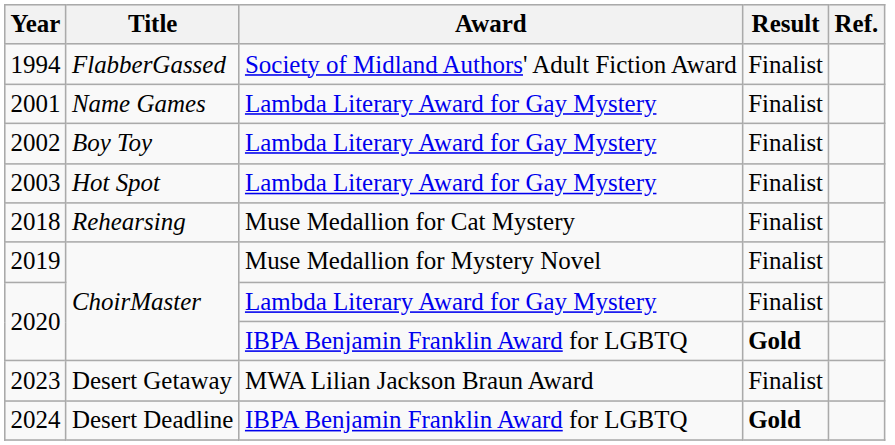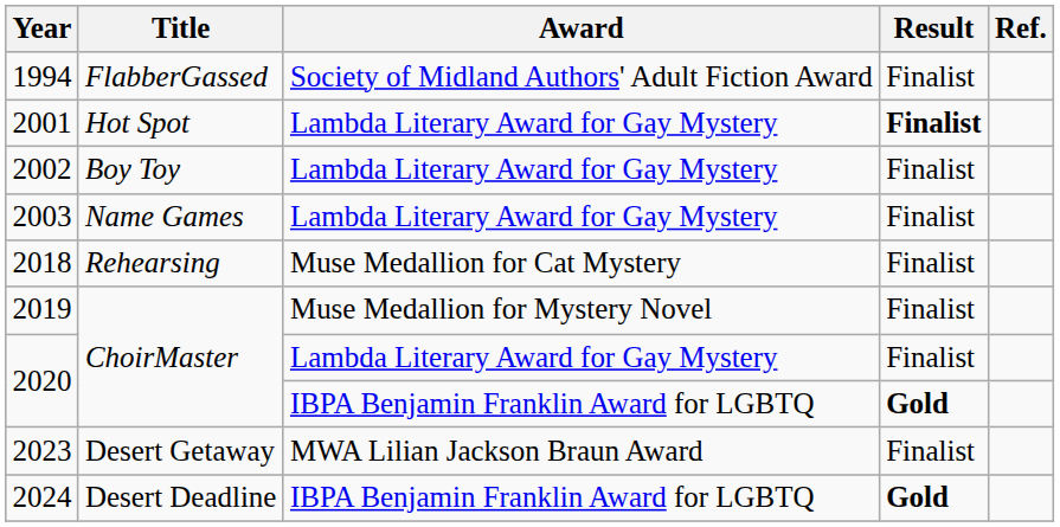 <table class="wikitable">
 <tr>
 <th>Year</th>
 <th>Title</th>
 <th>Award</th>
 <th>Result</th>
 <th>Ref.</th>
 </tr>
 <tr>
 <td>1994</td>
 <td><em>FlabberGassed</em></td>
 <td><a href='#'>Society of Midland Authors</a>' Adult Fiction Award</td>
 <td>Finalist</td>
 <td></td>
 </tr>
 <tr>
 <td rowspan="1">2001</td>
-<td rowspan="1"><em>Name Games</em></td>
+<td rowspan="1"><em>Hot Spot</em></td>
 <td><a href='#'>Lambda Literary Award for Gay Mystery</a></td>
-<td rowspan="1">Finalist</td>
+<td rowspan="1"><strong>Finalist</strong></td>
 <td rowspan="1"></td>
 </tr>
 <tr>
 <td rowspan="1">2002</td>
 <td rowspan="1"><em>Boy Toy</em></td>
 <td><a href='#'>Lambda Literary Award for Gay Mystery</a></td>
 <td rowspan="1">Finalist</td>
 <td rowspan="1"></td>
 </tr>
 <tr>
 <td rowspan="1">2003</td>
-<td rowspan="1"><em>Hot Spot</em></td>
+<td rowspan="1"><em>Name Games</em></td>
 <td><a href='#'>Lambda Literary Award for Gay Mystery</a></td>
 <td rowspan="1">Finalist</td>
 <td rowspan="1"></td>
 </tr>
 <tr>
 <td>2018</td>
 <td><em>Rehearsing</em></td>
 <td>Muse Medallion for Cat Mystery</td>
 <td>Finalist</td>
 <td></td>
 </tr>
 <tr>
 <td>2019</td>
 <td rowspan="3"><em>ChoirMaster</em></td>
 <td>Muse Medallion for Mystery Novel</td>
 <td>Finalist</td>
 <td></td>
 </tr>
 <tr>
 <td rowspan="2">2020</td>
 <td><a href='#'>Lambda Literary Award for Gay Mystery</a></td>
 <td rowspan="1">Finalist</td>
 <td rowspan="1"></td>
 </tr>
 <tr>
 <td><a href='#'>IBPA Benjamin Franklin Award</a> for LGBTQ</td>
 <td><strong>Gold</strong></td>
 <td></td>
 </tr>
 <tr>
 <td>2023</td>
 <td>Desert Getaway</td>
 <td>MWA Lilian Jackson Braun Award</td>
 <td>Finalist</td>
 <td></td>
 </tr>
 <tr>
 <td>2024</td>
 <td>Desert Deadline</td>
 <td><a href='#'>IBPA Benjamin Franklin Award</a> for LGBTQ</td>
 <td><strong>Gold</strong></td>
 <td></td>
 </tr>
 </table>
